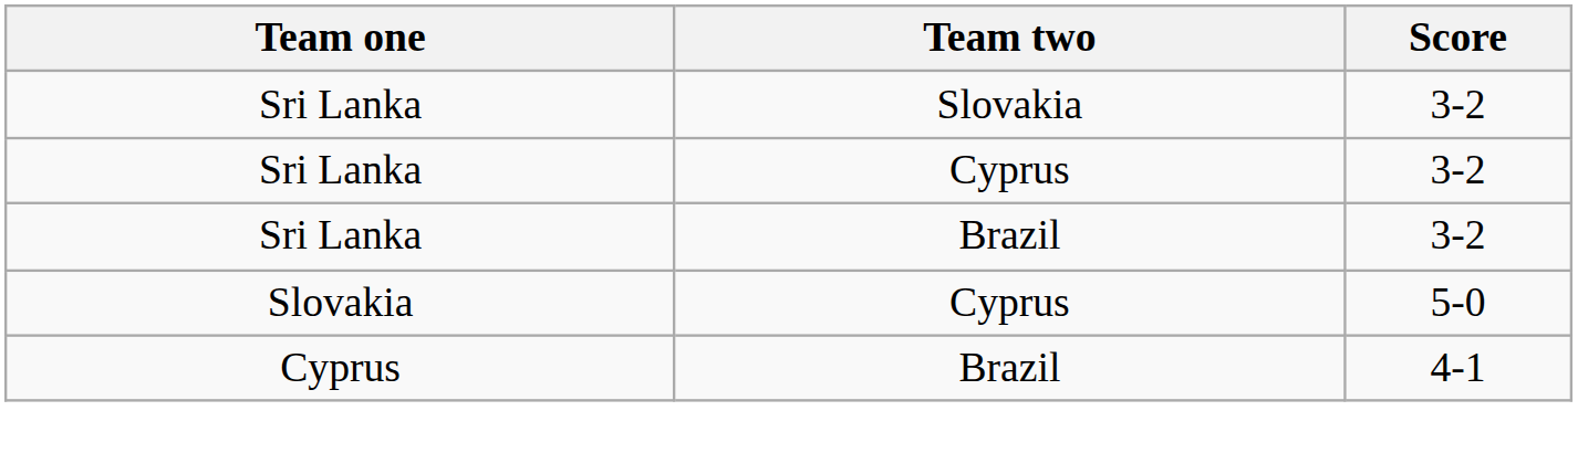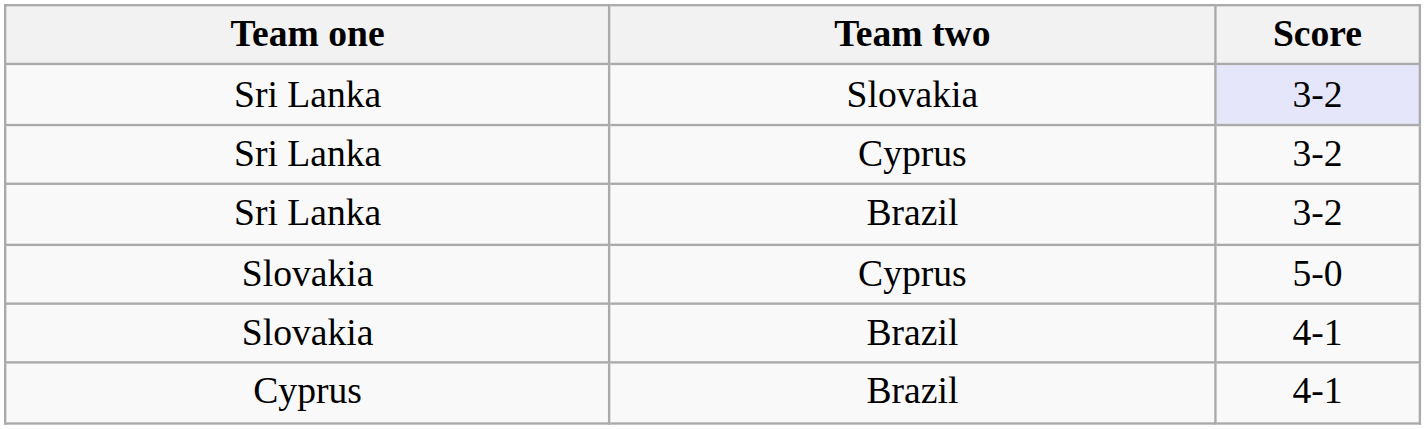 <table class="wikitable" style="text-align: center">
 <tr>
 <th width=250>Team one</th>
 <th width=250>Team two</th>
 <th width=80>Score</th>
 </tr>
 <tr>
 <td> Sri Lanka</td>
 <td> Slovakia</td>
-<td>3-2</td>
+<td style="background: lavender;">3-2</td>
 </tr>
 <tr>
 <td> Sri Lanka</td>
 <td> Cyprus</td>
 <td>3-2</td>
 </tr>
 <tr>
 <td> Sri Lanka</td>
 <td> Brazil</td>
 <td>3-2</td>
 </tr>
 <tr>
 <td> Slovakia</td>
 <td> Cyprus</td>
 <td>5-0</td>
 </tr>
 <tr>
+<td> Slovakia</td>
+<td> Brazil</td>
+<td>4-1</td>
+</tr>
+<tr>
 <td> Cyprus</td>
 <td> Brazil</td>
 <td>4-1</td>
 </tr>
 </table>
